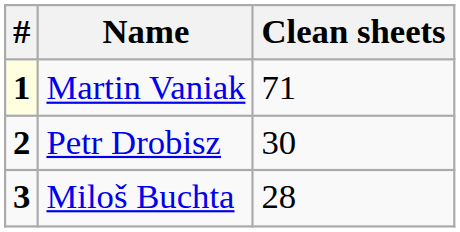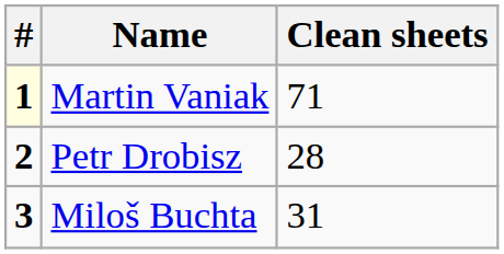 <table class="wikitable">
 <tr>
 <th>#</th>
 <th>Name</th>
 <th>Clean sheets</th>
 </tr>
 <tr>
 <td style="background: lightyellow;"><strong>1</strong></td>
 <td> <a href='#'>Martin Vaniak</a></td>
 <td>71</td>
 </tr>
 <tr>
 <td><strong>2</strong></td>
 <td> <a href='#'>Petr Drobisz</a></td>
-<td>30</td>
+<td>28</td>
 </tr>
 <tr>
 <td><strong>3</strong></td>
 <td> <a href='#'>Miloš Buchta</a></td>
-<td>28</td>
+<td>31</td>
 </tr>
 </table>
